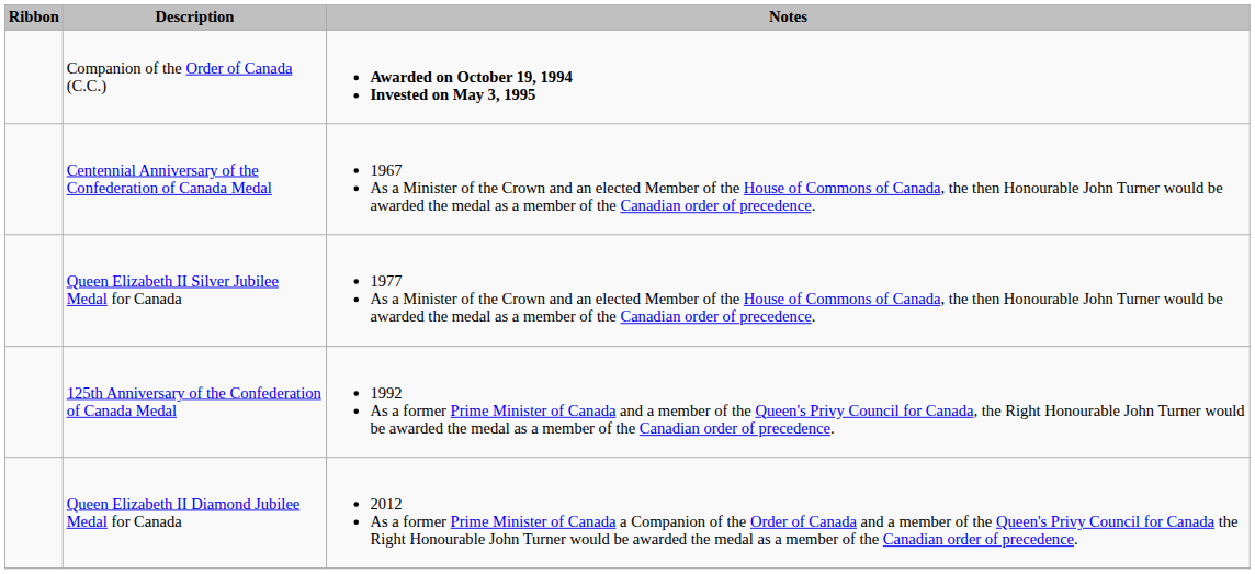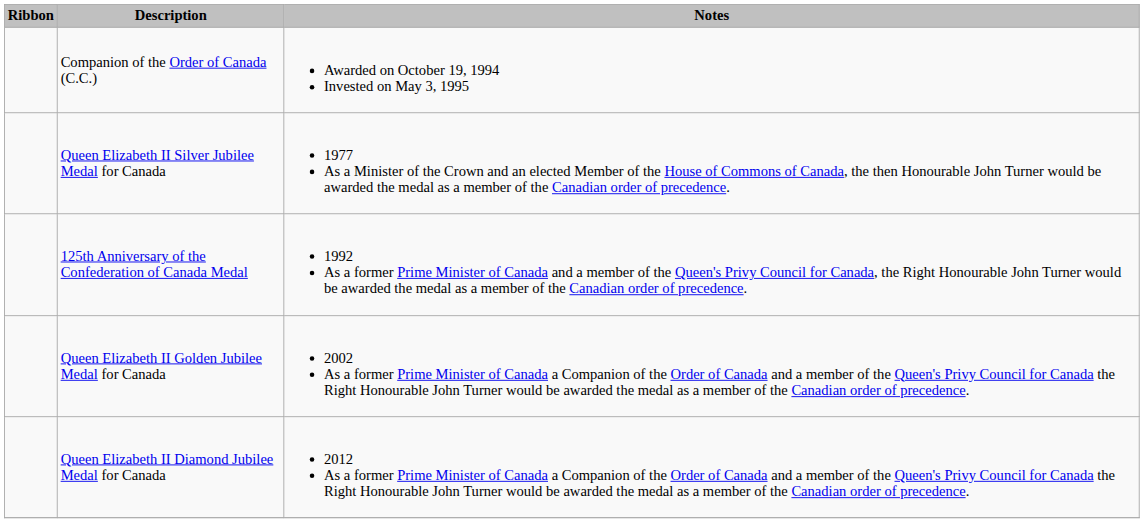 <table class="wikitable">
 <tr style="background:silver;" align="center">
 <td><strong>Ribbon</strong></td>
 <td><strong>Description</strong></td>
 <td><strong>Notes</strong></td>
 </tr>
 <tr>
 <td></td>
 <td>Companion of the <a href='#'>Order of Canada</a> (C.C.)</td>
-<td><strong><br><ul><li>Awarded on October 19, 1994</li><li>Invested on May 3, 1995</li></ul></strong></td>
-</tr>
-<tr>
-<td></td>
-<td><a href='#'>Centennial Anniversary of the Confederation of Canada Medal</a></td>
-<td><br><ul><li>1967</li><li>As a Minister of the Crown and an elected Member of the <a href='#'>House of Commons of Canada</a>, the then Honourable John Turner would be awarded the medal as a member of the <a href='#'>Canadian order of precedence</a>.</li></ul></td>
+<td><br><ul><li>Awarded on October 19, 1994</li><li>Invested on May 3, 1995</li></ul></td>
 </tr>
 <tr>
 <td></td>
 <td><a href='#'>Queen Elizabeth II Silver Jubilee Medal</a> for Canada</td>
 <td><br><ul><li>1977</li><li>As a Minister of the Crown and an elected Member of the <a href='#'>House of Commons of Canada</a>, the then Honourable John Turner would be awarded the medal as a member of the <a href='#'>Canadian order of precedence</a>.</li></ul></td>
 </tr>
 <tr>
 <td></td>
 <td><a href='#'>125th Anniversary of the Confederation of Canada Medal</a></td>
 <td><br><ul><li>1992</li><li>As a former <a href='#'>Prime Minister of Canada</a> and a member of the <a href='#'>Queen's Privy Council for Canada</a>, the Right Honourable John Turner would be awarded the medal as a member of the <a href='#'>Canadian order of precedence</a>.</li></ul></td>
 </tr>
 <tr>
 <td></td>
+<td><a href='#'>Queen Elizabeth II Golden Jubilee Medal</a> for Canada</td>
+<td><br><ul><li>2002</li><li>As a former <a href='#'>Prime Minister of Canada</a> a Companion of the <a href='#'>Order of Canada</a> and a member of the <a href='#'>Queen's Privy Council for Canada</a> the Right Honourable John Turner would be awarded the medal as a member of the <a href='#'>Canadian order of precedence</a>.</li></ul></td>
+</tr>
+<tr>
+<td></td>
 <td><a href='#'>Queen Elizabeth II Diamond Jubilee Medal</a> for Canada</td>
 <td><br><ul><li>2012</li><li>As a former <a href='#'>Prime Minister of Canada</a> a Companion of the <a href='#'>Order of Canada</a> and a member of the <a href='#'>Queen's Privy Council for Canada</a> the Right Honourable John Turner would be awarded the medal as a member of the <a href='#'>Canadian order of precedence</a>.</li></ul></td>
 </tr>
 <tr>
 </tr>
 </table>
